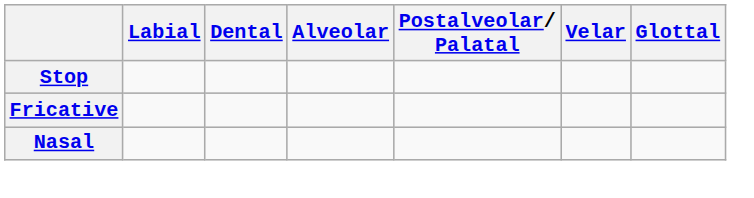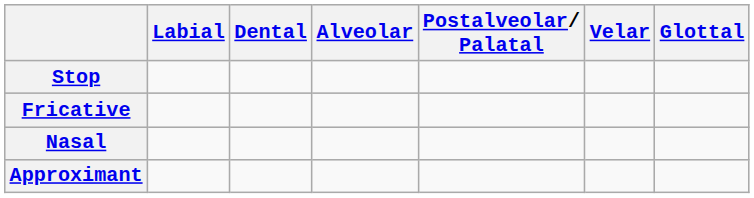 <table class="wikitable">
 <tr>
 <th></th>
 <th><a href='#'>Labial</a></th>
 <th><a href='#'>Dental</a></th>
 <th><a href='#'>Alveolar</a></th>
 <th><a href='#'>Postalveolar</a>/<br><a href='#'>Palatal</a></th>
 <th><a href='#'>Velar</a></th>
 <th><a href='#'>Glottal</a></th>
 </tr>
 <tr>
 <th><a href='#'>Stop</a></th>
 <td align="center"></td>
 <td></td>
 <td align="center"></td>
 <td align="center"></td>
 <td align="center"></td>
 <td></td>
 </tr>
 <tr>
 <th><a href='#'>Fricative</a></th>
 <td></td>
 <td align="center"></td>
 <td align="center"></td>
 <td align="center"></td>
 <td></td>
 <td align="center"></td>
 </tr>
 <tr>
 <th><a href='#'>Nasal</a></th>
 <td align="center"></td>
 <td></td>
 <td align="center"></td>
 <td></td>
 <td></td>
 <td></td>
 </tr>
+<tr>
+<th><a href='#'>Approximant</a></th>
+<td></td>
+<td></td>
+<td></td>
+<td align="center"></td>
+<td align="center"></td>
+<td></td>
+</tr>
 </table>
